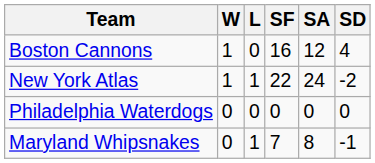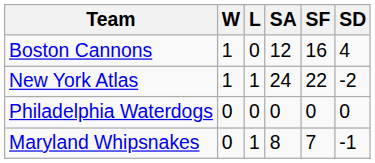 <table class="wikitable sortable">
 <tr>
 <th>Team</th>
 <th>W</th>
 <th>L</th>
+<th>SA</th>
 <th>SF</th>
-<th>SA</th>
 <th>SD</th>
 </tr>
 <tr>
 <td><a href='#'>Boston Cannons</a></td>
 <td>1</td>
 <td>0</td>
+<td>12</td>
 <td>16</td>
-<td>12</td>
 <td>4</td>
 </tr>
 <tr>
 <td><a href='#'>New York Atlas</a></td>
 <td>1</td>
 <td>1</td>
+<td>24</td>
 <td>22</td>
-<td>24</td>
 <td>-2</td>
 </tr>
 <tr>
 <td><a href='#'>Philadelphia Waterdogs</a></td>
 <td>0</td>
 <td>0</td>
 <td>0</td>
 <td>0</td>
 <td>0</td>
 </tr>
 <tr>
 <td><a href='#'>Maryland Whipsnakes</a></td>
 <td>0</td>
 <td>1</td>
+<td>8</td>
 <td>7</td>
-<td>8</td>
 <td>-1</td>
 </tr>
 </table>
